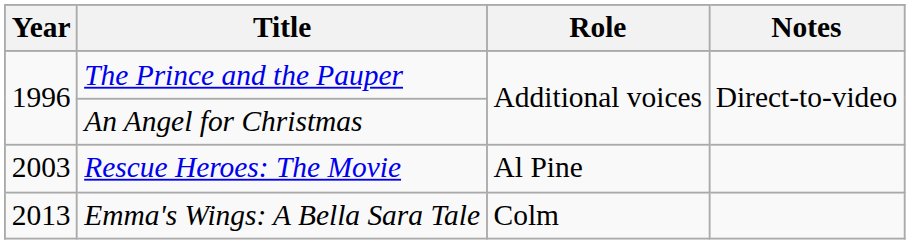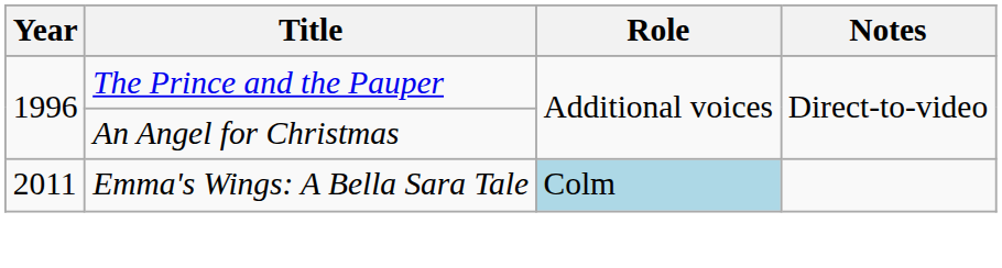 <table class="wikitable sortable">
 <tr>
 <th>Year</th>
 <th>Title</th>
 <th>Role</th>
 <th class="unsortable">Notes</th>
 </tr>
 <tr>
 <td rowspan="2">1996</td>
 <td data-sort-value="Prince and the Pauper, The"><em><a href='#'>The Prince and the Pauper</a></em></td>
 <td rowspan="2">Additional voices</td>
 <td rowspan="2">Direct-to-video</td>
 </tr>
 <tr>
 <td><em>An Angel for Christmas</em></td>
 </tr>
 <tr>
-<td>2003</td>
-<td><em><a href='#'>Rescue Heroes: The Movie</a></em></td>
-<td>Al Pine</td>
-<td></td>
-</tr>
-<tr>
-<td>2013</td>
+<td>2011</td>
 <td><em>Emma's Wings: A Bella Sara Tale</em></td>
-<td>Colm</td>
+<td style="background: lightblue;">Colm</td>
 <td></td>
 </tr>
 </table>
